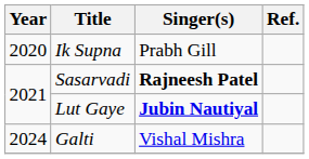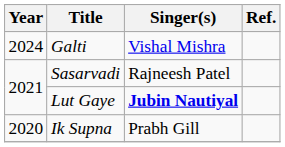 <table class="wikitable sortable">
 <tr>
 <th>Year</th>
 <th>Title</th>
 <th>Singer(s)</th>
 <th class="unsortable">Ref.</th>
 </tr>
 <tr>
-<td>2020</td>
-<td><em>Ik Supna</em></td>
-<td>Prabh Gill</td>
+<td>2024</td>
+<td><em>Galti</em></td>
+<td><a href='#'>Vishal Mishra</a></td>
 <td></td>
 </tr>
 <tr>
 <td rowspan='2'>2021</td>
 <td><em>Sasarvadi</em></td>
-<td><strong>Rajneesh Patel</strong></td>
+<td>Rajneesh Patel</td>
 <td></td>
 </tr>
 <tr>
 <td><em>Lut Gaye</em></td>
 <td><strong><a href='#'>Jubin Nautiyal</a></strong></td>
 <td></td>
 </tr>
 <tr>
-<td>2024</td>
-<td><em>Galti</em></td>
-<td><a href='#'>Vishal Mishra</a></td>
+<td>2020</td>
+<td><em>Ik Supna</em></td>
+<td>Prabh Gill</td>
 <td></td>
 </tr>
 <tr>
 </tr>
 </table>
